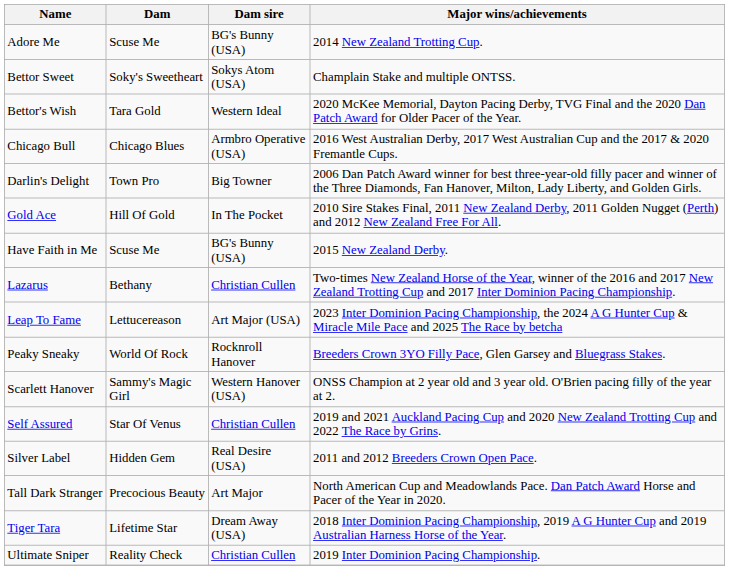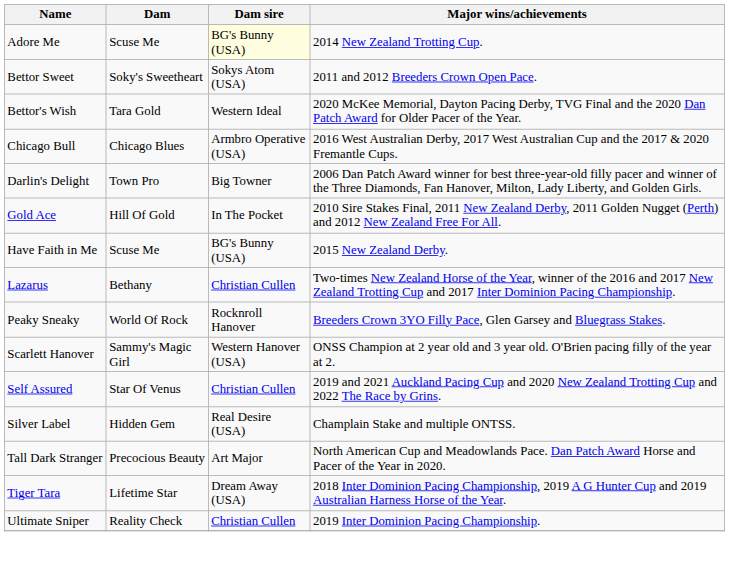 <table class="wikitable sortable">
 <tr>
 <th width="120px">Name</th>
 <th width="120px">Dam</th>
 <th width="120px">Dam sire</th>
 <th width="510px">Major wins/achievements</th>
 </tr>
 <tr>
 <td>Adore Me</td>
 <td>Scuse Me</td>
-<td>BG's Bunny (USA)</td>
+<td style="background: lightyellow;">BG's Bunny (USA)</td>
 <td>2014 <a href='#'>New Zealand Trotting Cup</a>.</td>
 </tr>
 <tr>
 <td>Bettor Sweet</td>
 <td>Soky's Sweetheart</td>
 <td>Sokys Atom (USA)</td>
-<td>Champlain Stake and multiple ONTSS.</td>
+<td>2011 and 2012 <a href='#'>Breeders Crown Open Pace</a>.</td>
 </tr>
 <tr>
 <td>Bettor's Wish</td>
 <td>Tara Gold</td>
 <td>Western Ideal</td>
 <td>2020 McKee Memorial, Dayton Pacing Derby, TVG Final and the 2020 <a href='#'>Dan Patch Award</a> for Older Pacer of the Year.</td>
 </tr>
 <tr>
 <td>Chicago Bull</td>
 <td>Chicago Blues</td>
 <td>Armbro Operative (USA)</td>
 <td>2016 West Australian Derby, 2017 West Australian Cup and the 2017 & 2020 Fremantle Cups.</td>
 </tr>
 <tr>
 <td>Darlin's Delight</td>
 <td>Town Pro</td>
 <td>Big Towner</td>
 <td>2006 Dan Patch Award winner for best three-year-old filly pacer and winner of the Three Diamonds, Fan Hanover, Milton, Lady Liberty, and Golden Girls.</td>
 </tr>
 <tr>
 <td><a href='#'>Gold Ace</a></td>
 <td>Hill Of Gold</td>
 <td>In The Pocket</td>
 <td>2010 Sire Stakes Final, 2011 <a href='#'>New Zealand Derby</a>, 2011 Golden Nugget (<a href='#'>Perth</a>) and 2012 <a href='#'>New Zealand Free For All</a>.</td>
 </tr>
 <tr>
 <td>Have Faith in Me</td>
 <td>Scuse Me</td>
 <td>BG's Bunny (USA)</td>
 <td>2015 <a href='#'>New Zealand Derby</a>.</td>
 </tr>
 <tr>
 <td><a href='#'>Lazarus</a></td>
 <td>Bethany</td>
 <td><a href='#'>Christian Cullen</a></td>
 <td>Two-times <a href='#'>New Zealand Horse of the Year</a>, winner of the 2016 and 2017 <a href='#'>New Zealand Trotting Cup</a> and 2017 <a href='#'>Inter Dominion Pacing Championship</a>.</td>
 </tr>
 <tr>
-<td><a href='#'>Leap To Fame</a></td>
-<td>Lettucereason</td>
-<td>Art Major (USA)</td>
-<td>2023 <a href='#'>Inter Dominion Pacing Championship</a>, the 2024 <a href='#'>A G Hunter Cup</a> & <a href='#'>Miracle Mile Pace</a> and 2025 <a href='#'>The Race by betcha</a></td>
-</tr>
-<tr>
 <td>Peaky Sneaky</td>
 <td>World Of Rock</td>
 <td>Rocknroll Hanover</td>
 <td><a href='#'>Breeders Crown 3YO Filly Pace</a>, Glen Garsey and <a href='#'>Bluegrass Stakes</a>.</td>
 </tr>
 <tr>
 <td>Scarlett Hanover</td>
 <td>Sammy's Magic Girl</td>
 <td>Western Hanover (USA)</td>
 <td>ONSS Champion at 2 year old and 3 year old.  O'Brien pacing filly of the year at 2.</td>
 </tr>
 <tr>
 <td><a href='#'>Self Assured</a></td>
 <td>Star Of Venus</td>
 <td><a href='#'>Christian Cullen</a></td>
 <td>2019 and 2021 <a href='#'>Auckland Pacing Cup</a> and 2020 <a href='#'>New Zealand Trotting Cup</a> and 2022 <a href='#'>The Race by Grins</a>.</td>
 </tr>
 <tr>
 <td>Silver Label</td>
 <td>Hidden Gem</td>
 <td>Real Desire (USA)</td>
-<td>2011 and 2012 <a href='#'>Breeders Crown Open Pace</a>.</td>
+<td>Champlain Stake and multiple ONTSS.</td>
 </tr>
 <tr>
 <td>Tall Dark Stranger</td>
 <td>Precocious Beauty</td>
 <td>Art Major</td>
 <td>North American Cup and Meadowlands Pace.  <a href='#'>Dan Patch Award</a> Horse and Pacer of the Year in 2020.</td>
 </tr>
 <tr>
 <td><a href='#'>Tiger Tara</a></td>
 <td>Lifetime Star</td>
 <td>Dream Away (USA)</td>
 <td>2018 <a href='#'>Inter Dominion Pacing Championship</a>, 2019 <a href='#'>A G Hunter Cup</a> and 2019 <a href='#'>Australian Harness Horse of the Year</a>.</td>
 </tr>
 <tr>
 <td>Ultimate Sniper</td>
 <td>Reality Check</td>
 <td><a href='#'>Christian Cullen</a></td>
 <td>2019 <a href='#'>Inter Dominion Pacing Championship</a>.</td>
 </tr>
 <tr>
 </tr>
 </table>
